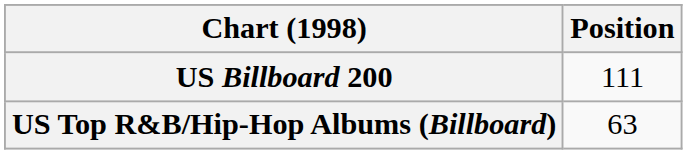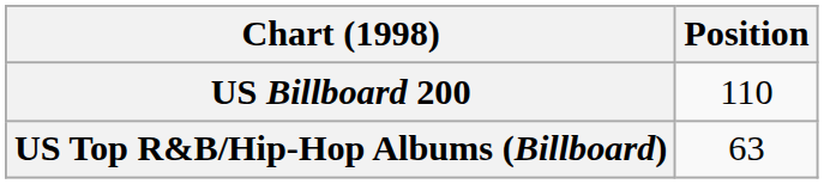 <table class="wikitable sortable plainrowheaders" style="text-align:center">
 <tr>
 <th scope="col">Chart (1998)</th>
 <th scope="col">Position</th>
 </tr>
 <tr>
 <th scope="row">US <em>Billboard</em> 200</th>
-<td>111</td>
+<td>110</td>
 </tr>
 <tr>
 <th scope="row">US Top R&B/Hip-Hop Albums (<em>Billboard</em>)</th>
 <td>63</td>
 </tr>
 </table>
